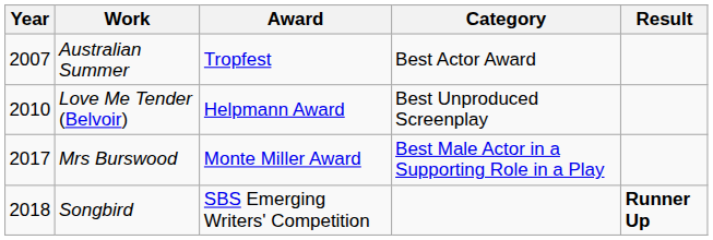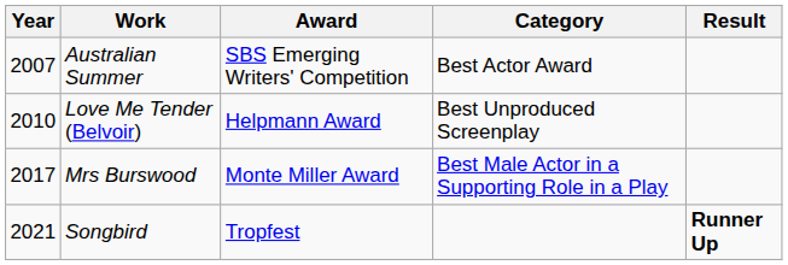 <table class=wikitable>
 <tr>
 <th>Year</th>
 <th>Work</th>
 <th>Award</th>
 <th>Category</th>
 <th>Result</th>
 </tr>
 <tr>
 <td>2007</td>
 <td><em>Australian Summer</em></td>
-<td><a href='#'>Tropfest</a></td>
+<td><a href='#'>SBS</a> Emerging Writers' Competition</td>
 <td>Best Actor Award</td>
 <td></td>
 </tr>
 <tr>
 <td>2010</td>
 <td><em>Love Me Tender</em> (<a href='#'>Belvoir</a>)</td>
 <td><a href='#'>Helpmann Award</a></td>
 <td>Best Unproduced Screenplay</td>
 <td><br></td>
 </tr>
 <tr>
 <td>2017</td>
 <td><em>Mrs Burswood</em></td>
 <td><a href='#'>Monte Miller Award</a></td>
 <td><a href='#'>Best Male Actor in a Supporting Role in a Play</a></td>
 <td></td>
 </tr>
 <tr>
-<td>2018</td>
+<td>2021</td>
 <td><em>Songbird</em></td>
-<td><a href='#'>SBS</a> Emerging Writers' Competition</td>
+<td><a href='#'>Tropfest</a></td>
 <td></td>
 <td><strong>Runner Up</strong></td>
 </tr>
 </table>
